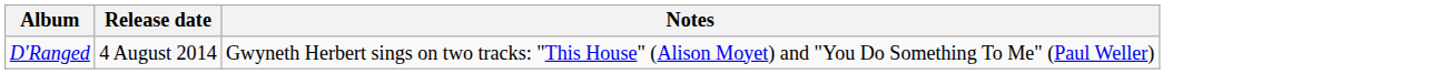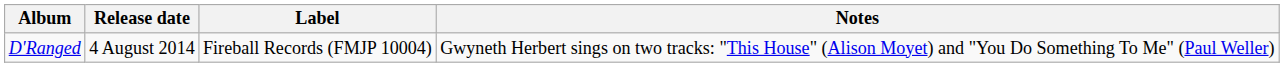 <table class="wikitable">
 <tr>
 <th>Album</th>
 <th>Release date</th>
+<th>Label</th>
 <th>Notes</th>
 </tr>
 <tr>
 <td><em><a href='#'>D'Ranged</a></em></td>
 <td>4 August 2014</td>
+<td>Fireball Records (FMJP 10004)</td>
 <td>Gwyneth Herbert sings on two tracks: "<a href='#'>This House</a>" (<a href='#'>Alison Moyet</a>)  and  "You Do Something To Me" (<a href='#'>Paul Weller</a>)</td>
 </tr>
 </table>
